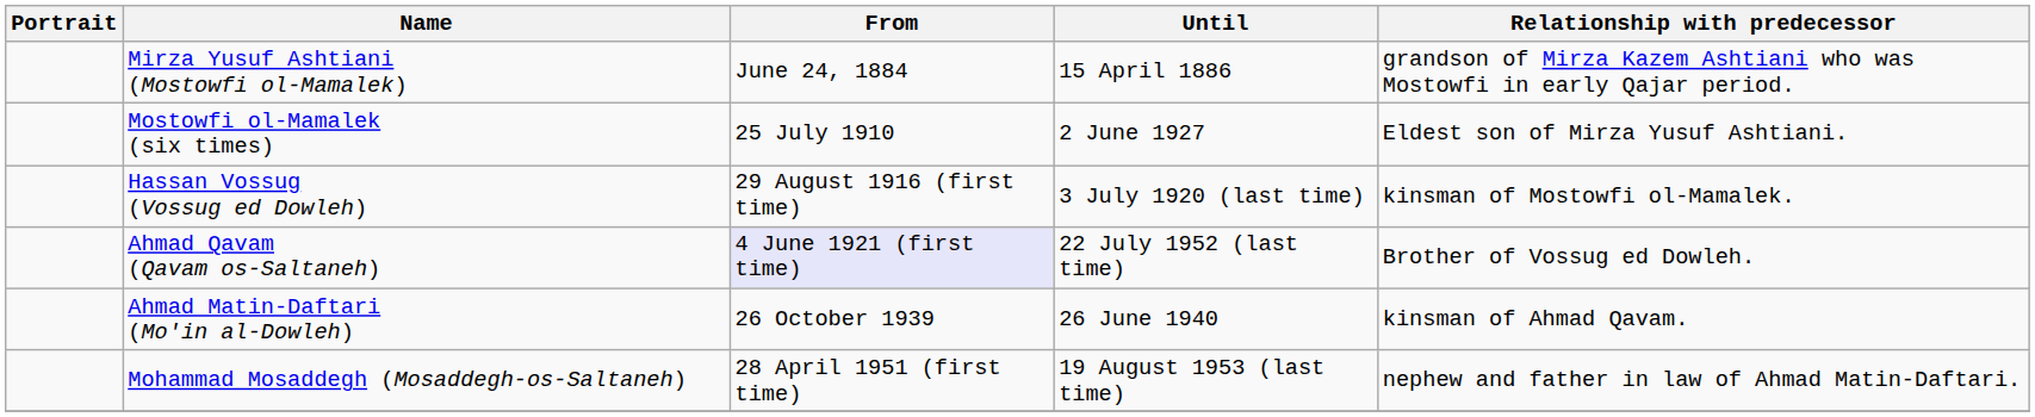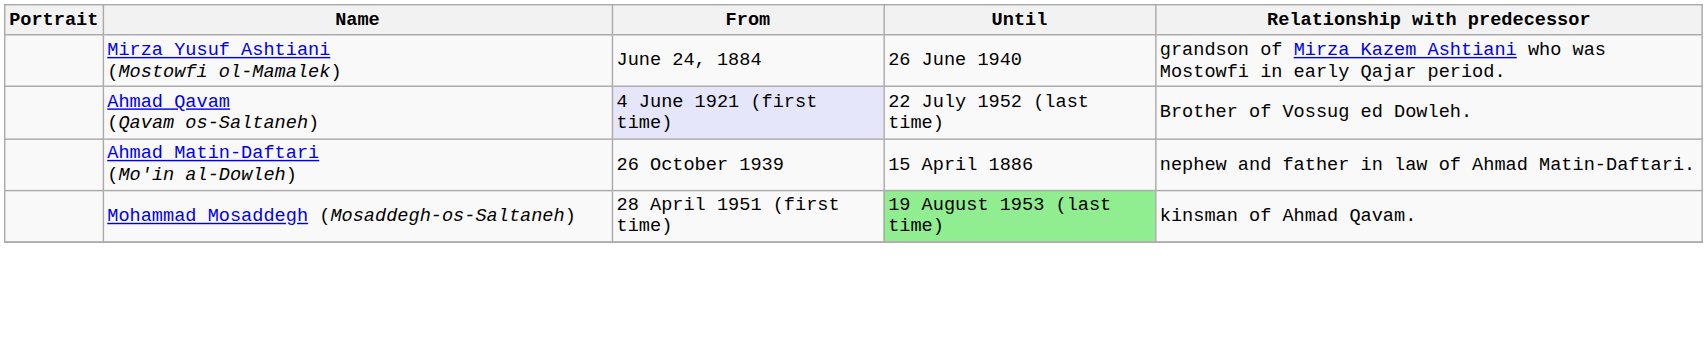 <table width="94%" class="wikitable">
 <tr>
 <th style="width:auto;">Portrait</th>
 <th style="width:30%;">Name</th>
 <th style="width:16%;">From</th>
 <th style="width:16%;">Until</th>
 <th style="width:auto;">Relationship with predecessor</th>
 </tr>
 <tr>
 <td></td>
 <td><a href='#'>Mirza Yusuf Ashtiani</a> <br>(<em>Mostowfi ol-Mamalek</em>)</td>
 <td>June 24, 1884</td>
-<td>15 April 1886</td>
+<td>26 June 1940</td>
 <td>grandson of <a href='#'>Mirza Kazem Ashtiani</a> who was Mostowfi in early Qajar period.</td>
-</tr>
-<tr>
-<td></td>
-<td><a href='#'>Mostowfi ol-Mamalek</a> <br>(six times)</td>
-<td>25 July 1910</td>
-<td>2 June 1927</td>
-<td>Eldest son of Mirza Yusuf Ashtiani.</td>
-</tr>
-<tr>
-<td></td>
-<td><a href='#'>Hassan Vossug</a><br>(<em>Vossug ed Dowleh</em>)</td>
-<td>29 August 1916 (first time)</td>
-<td>3 July 1920 (last time)</td>
-<td>kinsman of Mostowfi ol-Mamalek.</td>
 </tr>
 <tr>
 <td></td>
 <td><a href='#'>Ahmad Qavam</a><br>(<em>Qavam os-Saltaneh</em>)</td>
 <td style="background: lavender;">4 June 1921 (first time)</td>
 <td>22 July 1952 (last time)</td>
 <td>Brother of Vossug ed Dowleh.</td>
 </tr>
 <tr>
 <td></td>
 <td><a href='#'>Ahmad Matin-Daftari</a><br>(<em>Mo'in al-Dowleh</em>)</td>
 <td>26 October 1939</td>
-<td>26 June 1940</td>
-<td>kinsman of Ahmad Qavam.</td>
+<td>15 April 1886</td>
+<td>nephew and father in law of Ahmad Matin-Daftari.</td>
 </tr>
 <tr>
 <td></td>
 <td><a href='#'>Mohammad Mosaddegh</a> (<em>Mosaddegh-os-Saltaneh</em>)</td>
 <td>28 April 1951 (first time)</td>
-<td>19 August 1953 (last time)</td>
-<td>nephew and father in law of Ahmad Matin-Daftari.</td>
+<td style="background: lightgreen;">19 August 1953 (last time)</td>
+<td>kinsman of Ahmad Qavam.</td>
 </tr>
 <tr>
 </tr>
 </table>
